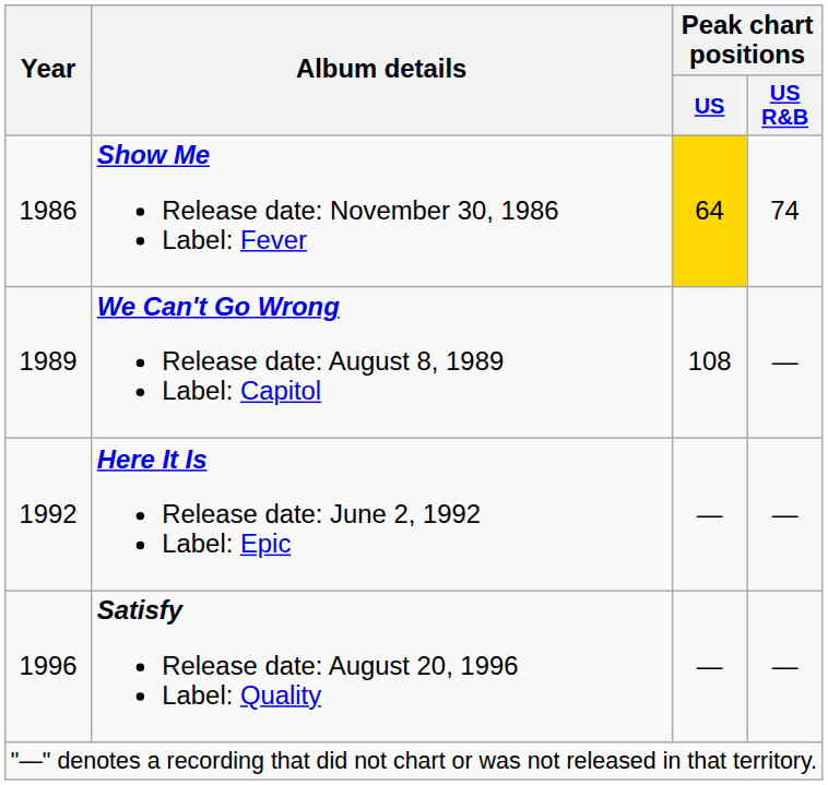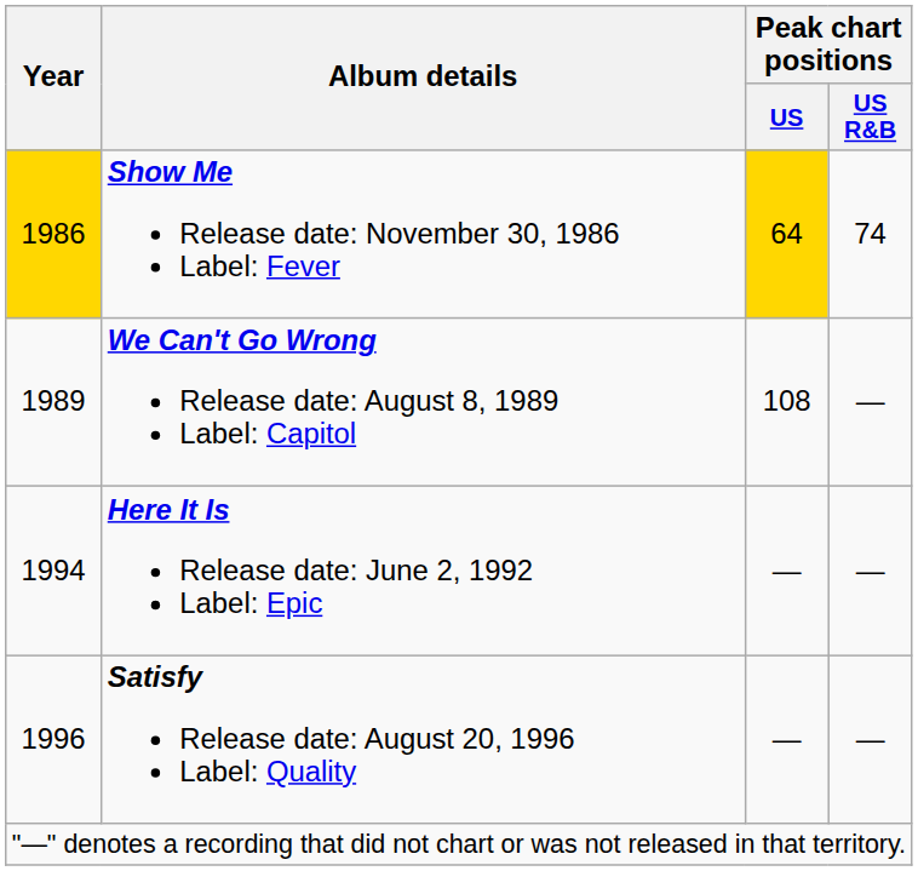 <table class="wikitable" style="text-align:center;">
 <tr>
 <th rowspan=2>Year</th>
 <th rowspan=2>Album details</th>
 <th colspan=2>Peak chart positions</th>
 </tr>
 <tr style="font-size:smaller;">
 <th width="40"><a href='#'>US</a><br></th>
 <th width="40"><a href='#'>US<br>R&B</a><br></th>
 </tr>
 <tr>
-<td>1986</td>
+<td style="background: gold;">1986</td>
 <td align=left><strong><em><a href='#'>Show Me</a></em></strong><br><ul><li>Release date: November 30, 1986</li><li>Label: <a href='#'>Fever</a></li></ul></td>
 <td style="background: gold;">64</td>
 <td>74</td>
 </tr>
 <tr>
 <td>1989</td>
 <td align=left><strong><em><a href='#'>We Can't Go Wrong</a></em></strong><br><ul><li>Release date: August 8, 1989</li><li>Label: <a href='#'>Capitol</a></li></ul></td>
 <td>108</td>
 <td>—</td>
 </tr>
 <tr>
-<td>1992</td>
+<td>1994</td>
 <td align=left><strong><em><a href='#'>Here It Is</a></em></strong><br><ul><li>Release date: June 2, 1992</li><li>Label: <a href='#'>Epic</a></li></ul></td>
 <td>—</td>
 <td>—</td>
 </tr>
 <tr>
 <td>1996</td>
 <td align=left><strong><em>Satisfy</em></strong><br><ul><li>Release date: August 20, 1996</li><li>Label: <a href='#'>Quality</a></li></ul></td>
 <td>—</td>
 <td>—</td>
 </tr>
 <tr>
 <td colspan=15 style="font-size:90%">"—" denotes a recording that did not chart or was not released in that territory.</td>
 </tr>
 </table>
